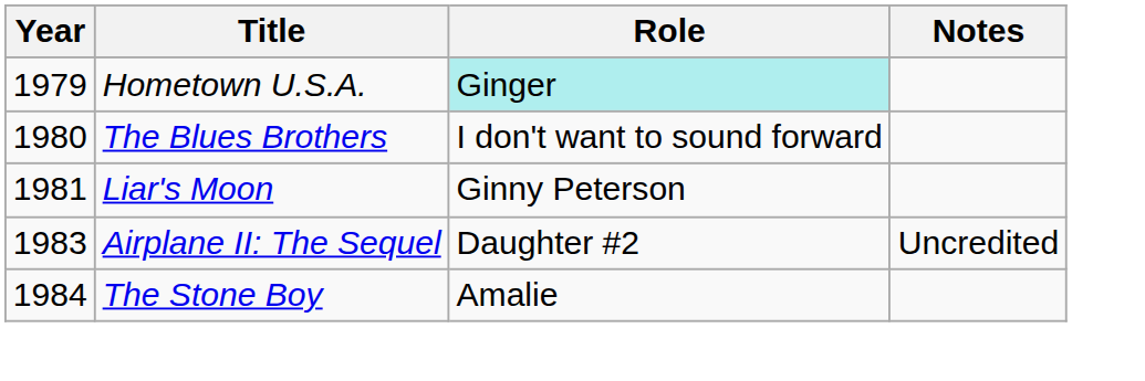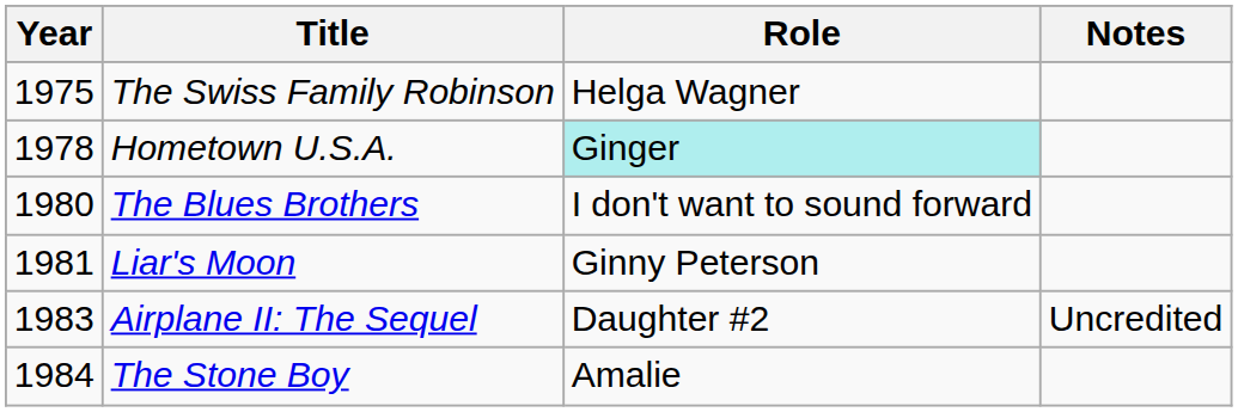 <table class="wikitable sortable">
 <tr>
 <th>Year</th>
 <th>Title</th>
 <th>Role</th>
 <th>Notes</th>
 </tr>
 <tr>
-<td>1979</td>
+<td>1975</td>
+<td><em>The Swiss Family Robinson</em></td>
+<td>Helga Wagner</td>
+<td></td>
+</tr>
+<tr>
+<td>1978</td>
 <td><em>Hometown U.S.A.</em></td>
 <td style="background: paleturquoise;">Ginger</td>
 <td></td>
 </tr>
 <tr>
 <td>1980</td>
 <td><a href='#'><em>The Blues Brothers</em></a></td>
 <td>I don't want to sound forward</td>
 <td></td>
 </tr>
 <tr>
 <td>1981</td>
 <td><em><a href='#'>Liar's Moon</a></em></td>
 <td>Ginny Peterson</td>
 <td></td>
 </tr>
 <tr>
 <td>1983</td>
 <td><em><a href='#'>Airplane II: The Sequel</a></em></td>
 <td>Daughter #2</td>
 <td>Uncredited</td>
 </tr>
 <tr>
 <td>1984</td>
 <td><a href='#'><em>The Stone Boy</em></a></td>
 <td>Amalie</td>
 <td></td>
 </tr>
 </table>
